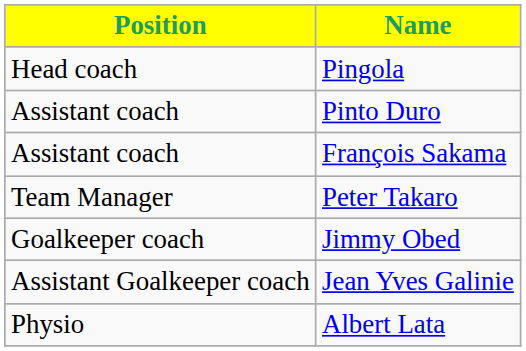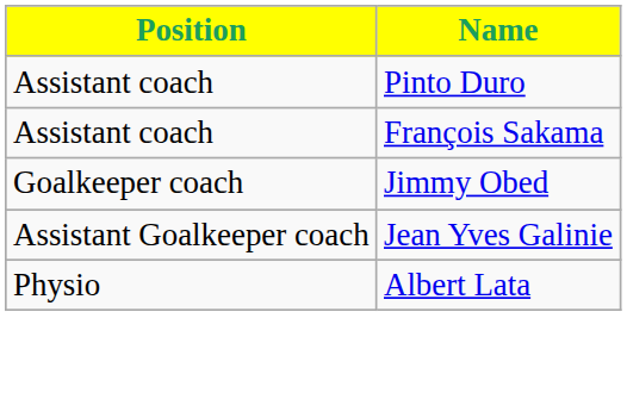 <table class="wikitable">
 <tr>
 <th style="color:#1B9E5E;background:#FFFF00">Position</th>
 <th style="color:#1B9E5E;background:#FFFF00">Name</th>
-</tr>
-<tr>
-<td>Head coach</td>
-<td> <a href='#'>Pingola</a></td>
 </tr>
 <tr>
 <td>Assistant coach</td>
 <td> <a href='#'>Pinto Duro</a></td>
 </tr>
 <tr>
 <td>Assistant coach</td>
 <td> <a href='#'>François Sakama</a></td>
-</tr>
-<tr>
-<td>Team Manager</td>
-<td> <a href='#'>Peter Takaro</a></td>
 </tr>
 <tr>
 <td>Goalkeeper coach</td>
 <td> <a href='#'>Jimmy Obed</a></td>
 </tr>
 <tr>
 <td>Assistant Goalkeeper coach</td>
 <td> <a href='#'>Jean Yves Galinie</a></td>
 </tr>
 <tr>
 <td>Physio</td>
 <td> <a href='#'>Albert Lata</a></td>
 </tr>
 </table>
